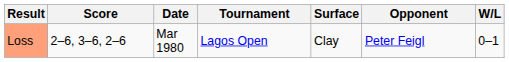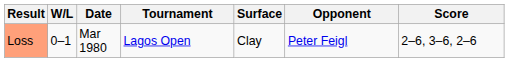 <table class="sortable wikitable">
 <tr>
 <th style="width:45px">Result</th>
-<th style="width:130px" class="unsortable">Score</th>
+<th style="width:30px" class="unsortable">W/L</th>
 <th style="width:50px">Date</th>
 <th style="width:140px">Tournament</th>
 <th style="width:50px">Surface</th>
 <th style="width:140px">Opponent</th>
-<th style="width:30px" class="unsortable">W/L</th>
+<th style="width:130px" class="unsortable">Score</th>
 </tr>
 <tr>
 <td style="background: #ffa07a;">Loss</td>
-<td>2–6, 3–6, 2–6</td>
+<td>0–1</td>
 <td>Mar 1980</td>
 <td><a href='#'>Lagos Open</a></td>
 <td>Clay</td>
 <td> <a href='#'>Peter Feigl</a></td>
-<td>0–1</td>
+<td>2–6, 3–6, 2–6</td>
 </tr>
 </table>
